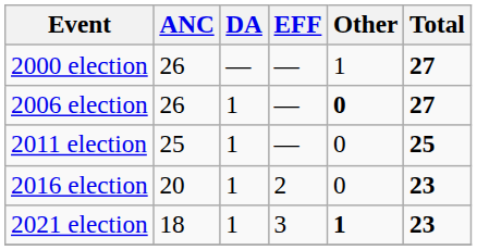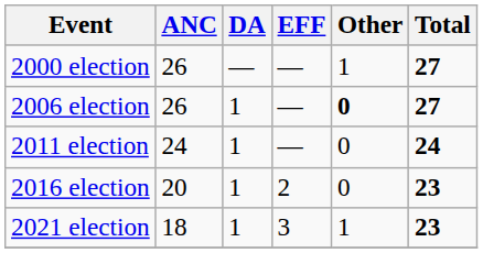 <table class="wikitable">
 <tr>
 <th>Event</th>
 <th><a href='#'>ANC</a></th>
 <th><a href='#'>DA</a></th>
 <th><a href='#'>EFF</a></th>
 <th>Other</th>
 <th>Total</th>
 </tr>
 <tr>
 <td><a href='#'>2000 election</a></td>
 <td>26</td>
 <td>—</td>
 <td>—</td>
 <td>1</td>
 <td><strong>27</strong></td>
 </tr>
 <tr>
 <td><a href='#'>2006 election</a></td>
 <td>26</td>
 <td>1</td>
 <td>—</td>
 <td><strong>0</strong></td>
 <td><strong>27</strong></td>
 </tr>
 <tr>
 <td><a href='#'>2011 election</a></td>
-<td>25</td>
+<td>24</td>
 <td>1</td>
 <td>—</td>
 <td>0</td>
-<td><strong>25</strong></td>
+<td><strong>24</strong></td>
 </tr>
 <tr>
 <td><a href='#'>2016 election</a></td>
 <td>20</td>
 <td>1</td>
 <td>2</td>
 <td>0</td>
 <td><strong>23</strong></td>
 </tr>
 <tr>
 <td><a href='#'>2021 election</a></td>
 <td>18</td>
 <td>1</td>
 <td>3</td>
-<td><strong>1</strong></td>
+<td>1</td>
 <td><strong>23</strong></td>
 </tr>
 <tr>
 </tr>
 </table>
